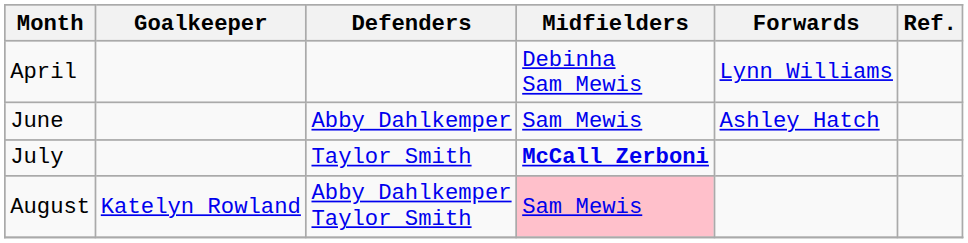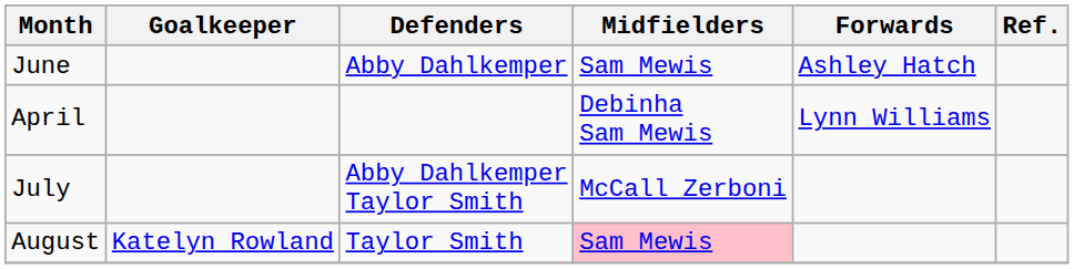 <table class="wikitable">
 <tr>
 <th>Month</th>
 <th>Goalkeeper</th>
 <th>Defenders</th>
 <th>Midfielders</th>
 <th>Forwards</th>
 <th>Ref.</th>
 </tr>
 <tr>
+<td>June</td>
+<td></td>
+<td> <a href='#'>Abby Dahlkemper</a></td>
+<td> <a href='#'>Sam Mewis</a></td>
+<td> <a href='#'>Ashley Hatch</a></td>
+<td></td>
+</tr>
+<tr>
 <td>April</td>
 <td></td>
 <td></td>
 <td> <a href='#'>Debinha</a><br> <a href='#'>Sam Mewis</a></td>
 <td> <a href='#'>Lynn Williams</a></td>
 <td></td>
 </tr>
 <tr>
-<td>June</td>
-<td></td>
-<td> <a href='#'>Abby Dahlkemper</a></td>
-<td> <a href='#'>Sam Mewis</a></td>
-<td> <a href='#'>Ashley Hatch</a></td>
-<td></td>
-</tr>
-<tr>
 <td>July</td>
 <td></td>
-<td> <a href='#'>Taylor Smith</a></td>
-<td><strong> <a href='#'>McCall Zerboni</a></strong></td>
+<td> <a href='#'>Abby Dahlkemper</a> <br> <a href='#'>Taylor Smith</a></td>
+<td> <a href='#'>McCall Zerboni</a></td>
 <td></td>
 <td></td>
 </tr>
 <tr>
 <td>August</td>
 <td> <a href='#'>Katelyn Rowland</a></td>
-<td> <a href='#'>Abby Dahlkemper</a> <br> <a href='#'>Taylor Smith</a></td>
+<td> <a href='#'>Taylor Smith</a></td>
 <td style="background: pink;"> <a href='#'>Sam Mewis</a></td>
 <td></td>
 <td></td>
 </tr>
 <tr>
 </tr>
 </table>
